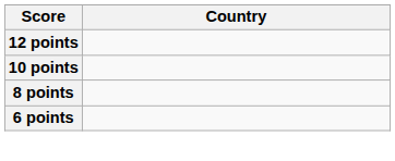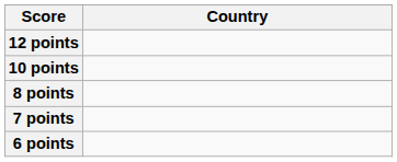 <table class="wikitable">
 <tr>
 </tr>
 <tr>
 <th scope="col">Score</th>
 <th scope="col">Country</th>
 </tr>
 <tr>
 <th scope="row" width=20%>12 points</th>
 <td></td>
 </tr>
 <tr>
 <th scope="row" width=20%>10 points</th>
 <td></td>
 </tr>
 <tr>
 <th scope="row" width=20%>8 points</th>
 <td></td>
 </tr>
 <tr>
+<th scope="row" width=20%>7 points</th>
+<td></td>
+</tr>
+<tr>
 <th scope="row" width=20%>6 points</th>
 <td></td>
 </tr>
 </table>
